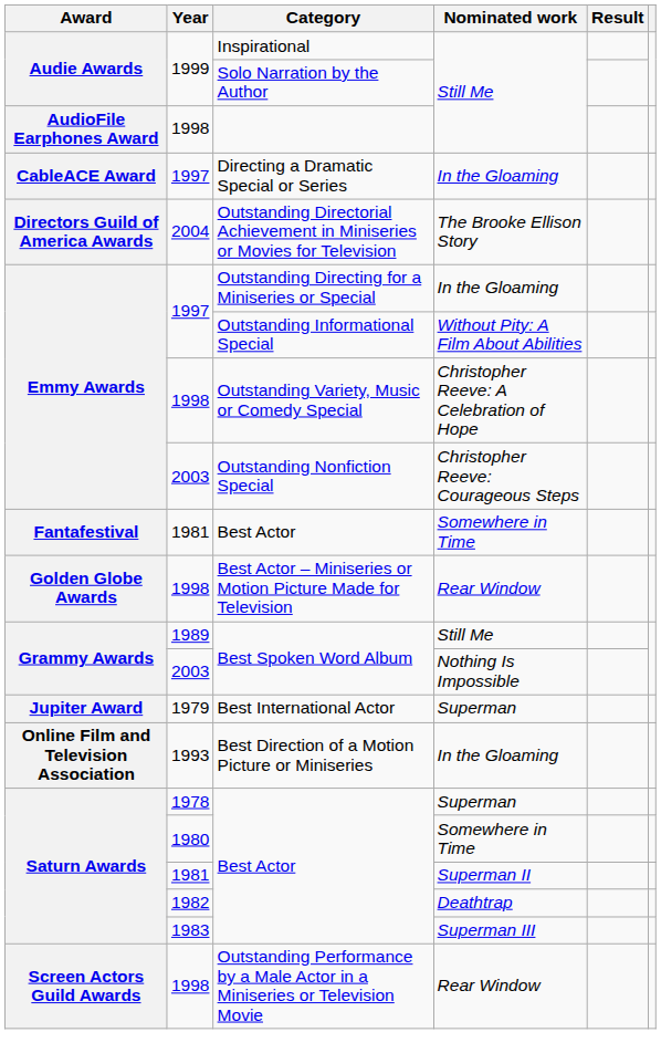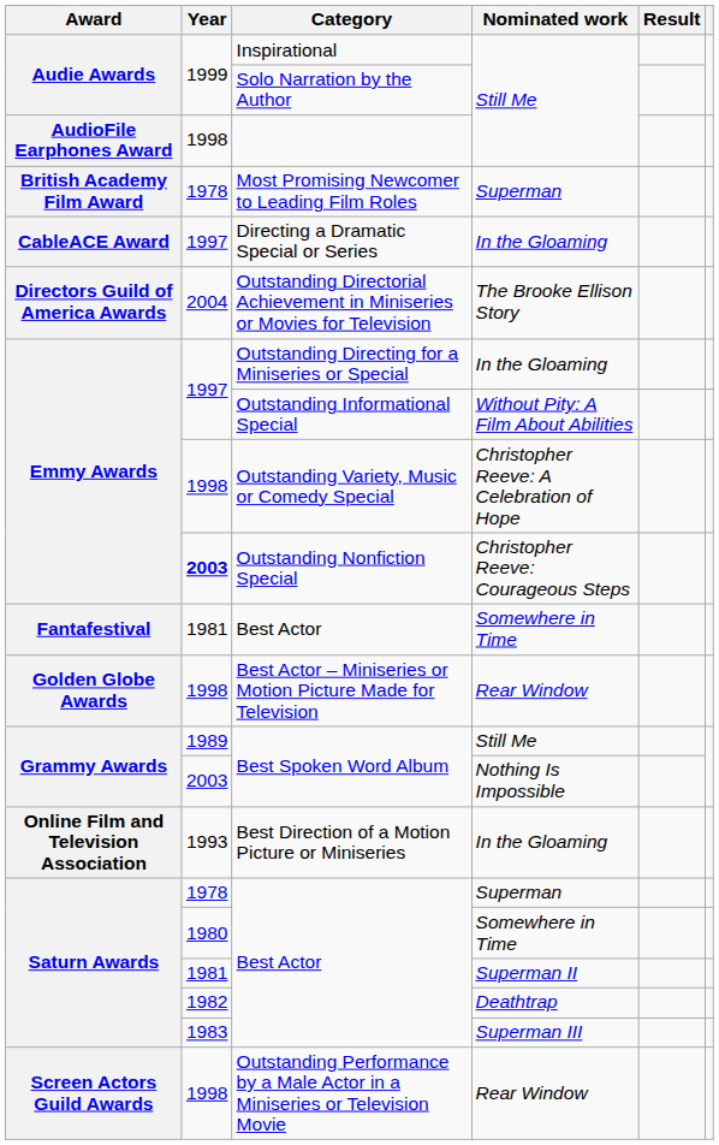 <table class="wikitable plainrowheaders sortable">
 <tr>
 <th scope="col">Award</th>
 <th scope="col">Year</th>
 <th scope="col">Category</th>
 <th scope="col">Nominated work</th>
 <th scope="col">Result</th>
 <th scope="col" class="unsortable"></th>
 </tr>
 <tr>
 <th scope="row" rowspan=2><a href='#'>Audie Awards</a></th>
 <td rowspan=2 style="text-align:center;">1999</td>
 <td>Inspirational</td>
 <td rowspan=3><em><a href='#'>Still Me</a></em></td>
 <td></td>
 <td rowspan=2 style="text-align:center;"></td>
 </tr>
 <tr>
 <td><a href='#'>Solo Narration by the Author</a></td>
 <td></td>
 </tr>
 <tr>
 <th scope="row"><a href='#'>AudioFile Earphones Award</a></th>
 <td style="text-align:center;">1998</td>
 <td></td>
+<td></td>
+<td style="text-align:center;"></td>
+</tr>
+<tr>
+<th scope="row"><a href='#'>British Academy Film Award</a></th>
+<td style="text-align:center;"><a href='#'>1978</a></td>
+<td><a href='#'>Most Promising Newcomer to Leading Film Roles</a></td>
+<td><em><a href='#'>Superman</a></em></td>
 <td></td>
 <td style="text-align:center;"></td>
 </tr>
 <tr>
 <th scope="row"><a href='#'>CableACE Award</a></th>
 <td style="text-align:center;"><a href='#'>1997</a></td>
 <td>Directing a Dramatic Special or Series</td>
 <td><em><a href='#'>In the Gloaming</a></em></td>
 <td></td>
 <td style="text-align:center;"></td>
 </tr>
 <tr>
 <th scope="row"><a href='#'>Directors Guild of America Awards</a></th>
 <td style="text-align:center;"><a href='#'>2004</a></td>
 <td><a href='#'>Outstanding Directorial Achievement in Miniseries or Movies for Television</a></td>
 <td><em>The Brooke Ellison Story</em></td>
 <td></td>
 <td style="text-align:center;"></td>
 </tr>
 <tr>
 <th scope="row" rowspan=4><a href='#'>Emmy Awards</a></th>
 <td rowspan=2 style="text-align:center;"><a href='#'>1997</a></td>
 <td><a href='#'>Outstanding Directing for a Miniseries or Special</a></td>
 <td><em>In the Gloaming</em></td>
 <td></td>
 <td style="text-align:center;"></td>
 </tr>
 <tr>
 <td><a href='#'>Outstanding Informational Special</a></td>
 <td><em><a href='#'>Without Pity: A Film About Abilities</a></em></td>
 <td></td>
 <td style="text-align:center;"></td>
 </tr>
 <tr>
 <td style="text-align:center;"><a href='#'>1998</a></td>
 <td><a href='#'>Outstanding Variety, Music or Comedy Special</a></td>
 <td><em>Christopher Reeve: A Celebration of Hope</em></td>
 <td></td>
 <td style="text-align:center;"></td>
 </tr>
 <tr>
-<td style="text-align:center;"><a href='#'>2003</a></td>
+<td style="text-align:center;"><strong><a href='#'>2003</a></strong></td>
 <td><a href='#'>Outstanding Nonfiction Special</a></td>
 <td><em>Christopher Reeve: Courageous Steps</em></td>
 <td></td>
 <td style="text-align:center;"></td>
 </tr>
 <tr>
 <th scope="row"><a href='#'>Fantafestival</a></th>
 <td style="text-align:center;">1981</td>
 <td>Best Actor</td>
 <td><em><a href='#'>Somewhere in Time</a></em></td>
 <td></td>
 <td style="text-align:center;"></td>
 </tr>
 <tr>
 <th scope="row"><a href='#'>Golden Globe Awards</a></th>
 <td style="text-align:center;"><a href='#'>1998</a></td>
 <td><a href='#'>Best Actor – Miniseries or Motion Picture Made for Television</a></td>
 <td><em><a href='#'>Rear Window</a></em></td>
 <td></td>
 <td style="text-align:center;"></td>
 </tr>
 <tr>
 <th scope="row" rowspan=2><a href='#'>Grammy Awards</a></th>
 <td style="text-align:center;"><a href='#'>1989</a></td>
 <td rowspan=2><a href='#'>Best Spoken Word Album</a></td>
 <td><em>Still Me</em></td>
 <td></td>
 <td rowspan=2 style="text-align:center;"></td>
 </tr>
 <tr>
 <td style="text-align:center;"><a href='#'>2003</a></td>
 <td><em>Nothing Is Impossible</em></td>
 <td></td>
-</tr>
-<tr>
-<th scope="row"><a href='#'>Jupiter Award</a></th>
-<td style="text-align:center;">1979</td>
-<td>Best International Actor</td>
-<td><em>Superman</em></td>
-<td></td>
-<td style="text-align:center;"></td>
 </tr>
 <tr>
 <th scope="row">Online Film and Television Association</th>
 <td style="text-align:center;">1993</td>
 <td>Best Direction of a Motion Picture or Miniseries</td>
 <td><em>In the Gloaming</em></td>
 <td></td>
 <td style="text-align:center;"></td>
 </tr>
 <tr>
 <th scope="row" rowspan=5><a href='#'>Saturn Awards</a></th>
 <td style="text-align:center;"><a href='#'>1978</a></td>
 <td rowspan=5><a href='#'>Best Actor</a></td>
 <td><em>Superman</em></td>
 <td></td>
 <td style="text-align:center;"></td>
 </tr>
 <tr>
 <td style="text-align:center;"><a href='#'>1980</a></td>
 <td><em>Somewhere in Time</em></td>
 <td></td>
 <td style="text-align:center;"></td>
 </tr>
 <tr>
 <td style="text-align:center;"><a href='#'>1981</a></td>
 <td><em><a href='#'>Superman II</a></em></td>
 <td></td>
 <td style="text-align:center;"></td>
 </tr>
 <tr>
 <td style="text-align:center;"><a href='#'>1982</a></td>
 <td><em><a href='#'>Deathtrap</a></em></td>
 <td></td>
 <td style="text-align:center;"></td>
 </tr>
 <tr>
 <td style="text-align:center;"><a href='#'>1983</a></td>
 <td><em><a href='#'>Superman III</a></em></td>
 <td></td>
 <td style="text-align:center;"></td>
 </tr>
 <tr>
 <th scope="row"><a href='#'>Screen Actors Guild Awards</a></th>
 <td style="text-align:center;"><a href='#'>1998</a></td>
 <td><a href='#'>Outstanding Performance by a Male Actor in a Miniseries or Television Movie</a></td>
 <td><em>Rear Window</em></td>
 <td></td>
 <td style="text-align:center;"></td>
 </tr>
 </table>
